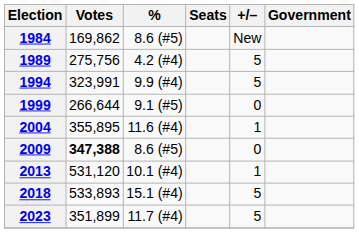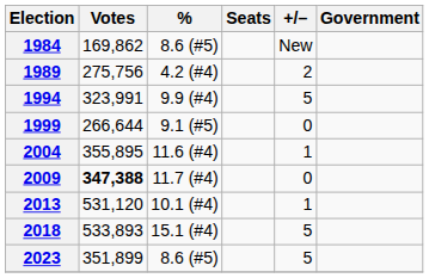 <table class=wikitable style="text-align: right;">
 <tr>
 <th>Election</th>
 <th>Votes</th>
 <th>%</th>
 <th>Seats</th>
 <th>+/–</th>
 <th>Government</th>
 </tr>
 <tr>
 <th><a href='#'>1984</a></th>
 <td>169,862</td>
 <td>8.6 (#5)</td>
 <td></td>
 <td>New</td>
 <td></td>
 </tr>
 <tr>
 <th><a href='#'>1989</a></th>
 <td>275,756</td>
 <td>4.2 (#4)</td>
 <td></td>
-<td> 5</td>
+<td> 2</td>
 <td></td>
 </tr>
 <tr>
 <th><a href='#'>1994</a></th>
 <td>323,991</td>
 <td>9.9 (#4)</td>
 <td></td>
 <td> 5</td>
 <td></td>
 </tr>
 <tr>
 <th><a href='#'>1999</a></th>
 <td>266,644</td>
 <td>9.1 (#5)</td>
 <td></td>
 <td> 0</td>
 <td></td>
 </tr>
 <tr>
 <th><a href='#'>2004</a></th>
 <td>355,895</td>
 <td>11.6 (#4)</td>
 <td></td>
 <td> 1</td>
 <td></td>
 </tr>
 <tr>
 <th><a href='#'>2009</a></th>
 <td><strong>347,388</strong></td>
-<td>8.6 (#5)</td>
+<td>11.7 (#4)</td>
 <td></td>
 <td> 0</td>
 <td></td>
 </tr>
 <tr>
 <th><a href='#'>2013</a></th>
 <td>531,120</td>
 <td>10.1 (#4)</td>
 <td></td>
 <td> 1</td>
 <td></td>
 </tr>
 <tr>
 <th><a href='#'>2018</a></th>
 <td>533,893</td>
 <td>15.1 (#4)</td>
 <td></td>
 <td> 5</td>
 <td></td>
 </tr>
 <tr>
 <th><a href='#'>2023</a></th>
 <td>351,899</td>
-<td>11.7 (#4)</td>
+<td>8.6 (#5)</td>
 <td></td>
 <td> 5</td>
 <td></td>
 </tr>
 <tr>
 </tr>
 </table>
